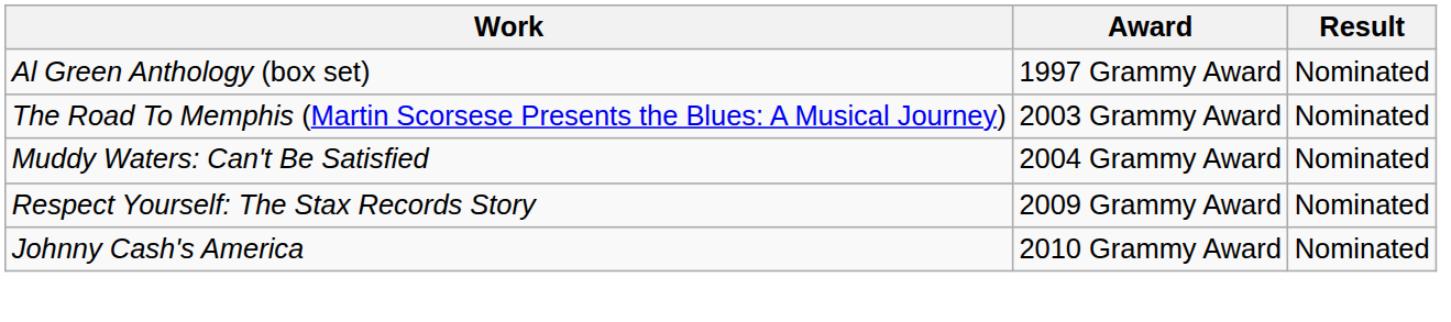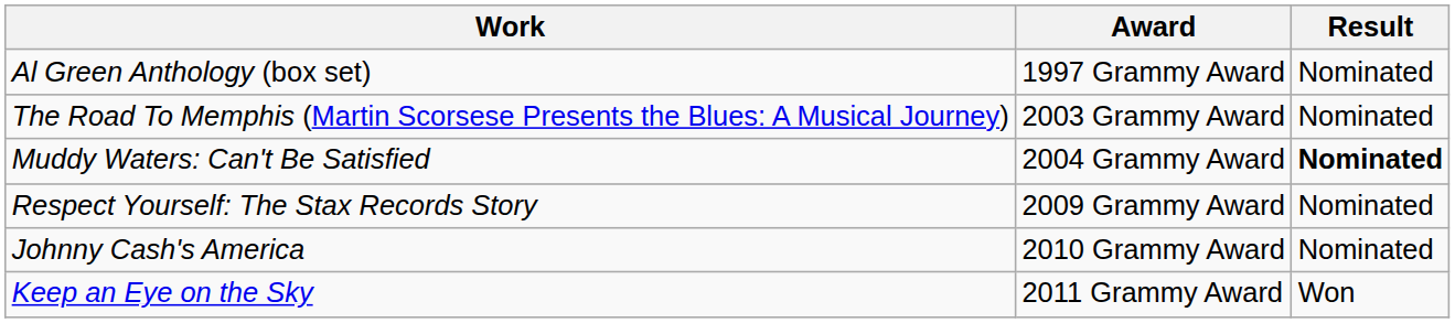 <table class="wikitable">
 <tr>
 <th>Work</th>
 <th>Award</th>
 <th>Result</th>
 </tr>
 <tr>
 <td><em>Al Green Anthology</em> (box set)</td>
 <td>1997 Grammy Award</td>
 <td>Nominated</td>
 </tr>
 <tr>
 <td><em>The Road To Memphis</em> (<a href='#'>Martin Scorsese Presents the Blues: A Musical Journey</a>)</td>
 <td>2003 Grammy Award</td>
 <td>Nominated</td>
 </tr>
 <tr>
 <td><em>Muddy Waters: Can't Be Satisfied</em></td>
 <td>2004 Grammy Award</td>
-<td>Nominated</td>
+<td><strong>Nominated</strong></td>
 </tr>
 <tr>
 <td><em>Respect Yourself: The Stax Records Story</em></td>
 <td>2009 Grammy Award</td>
 <td>Nominated</td>
 </tr>
 <tr>
 <td><em>Johnny Cash's America</em></td>
 <td>2010 Grammy Award</td>
 <td>Nominated</td>
 </tr>
+<tr>
+<td><em><a href='#'>Keep an Eye on the Sky</a></em></td>
+<td>2011 Grammy Award</td>
+<td>Won</td>
+</tr>
 </table>
